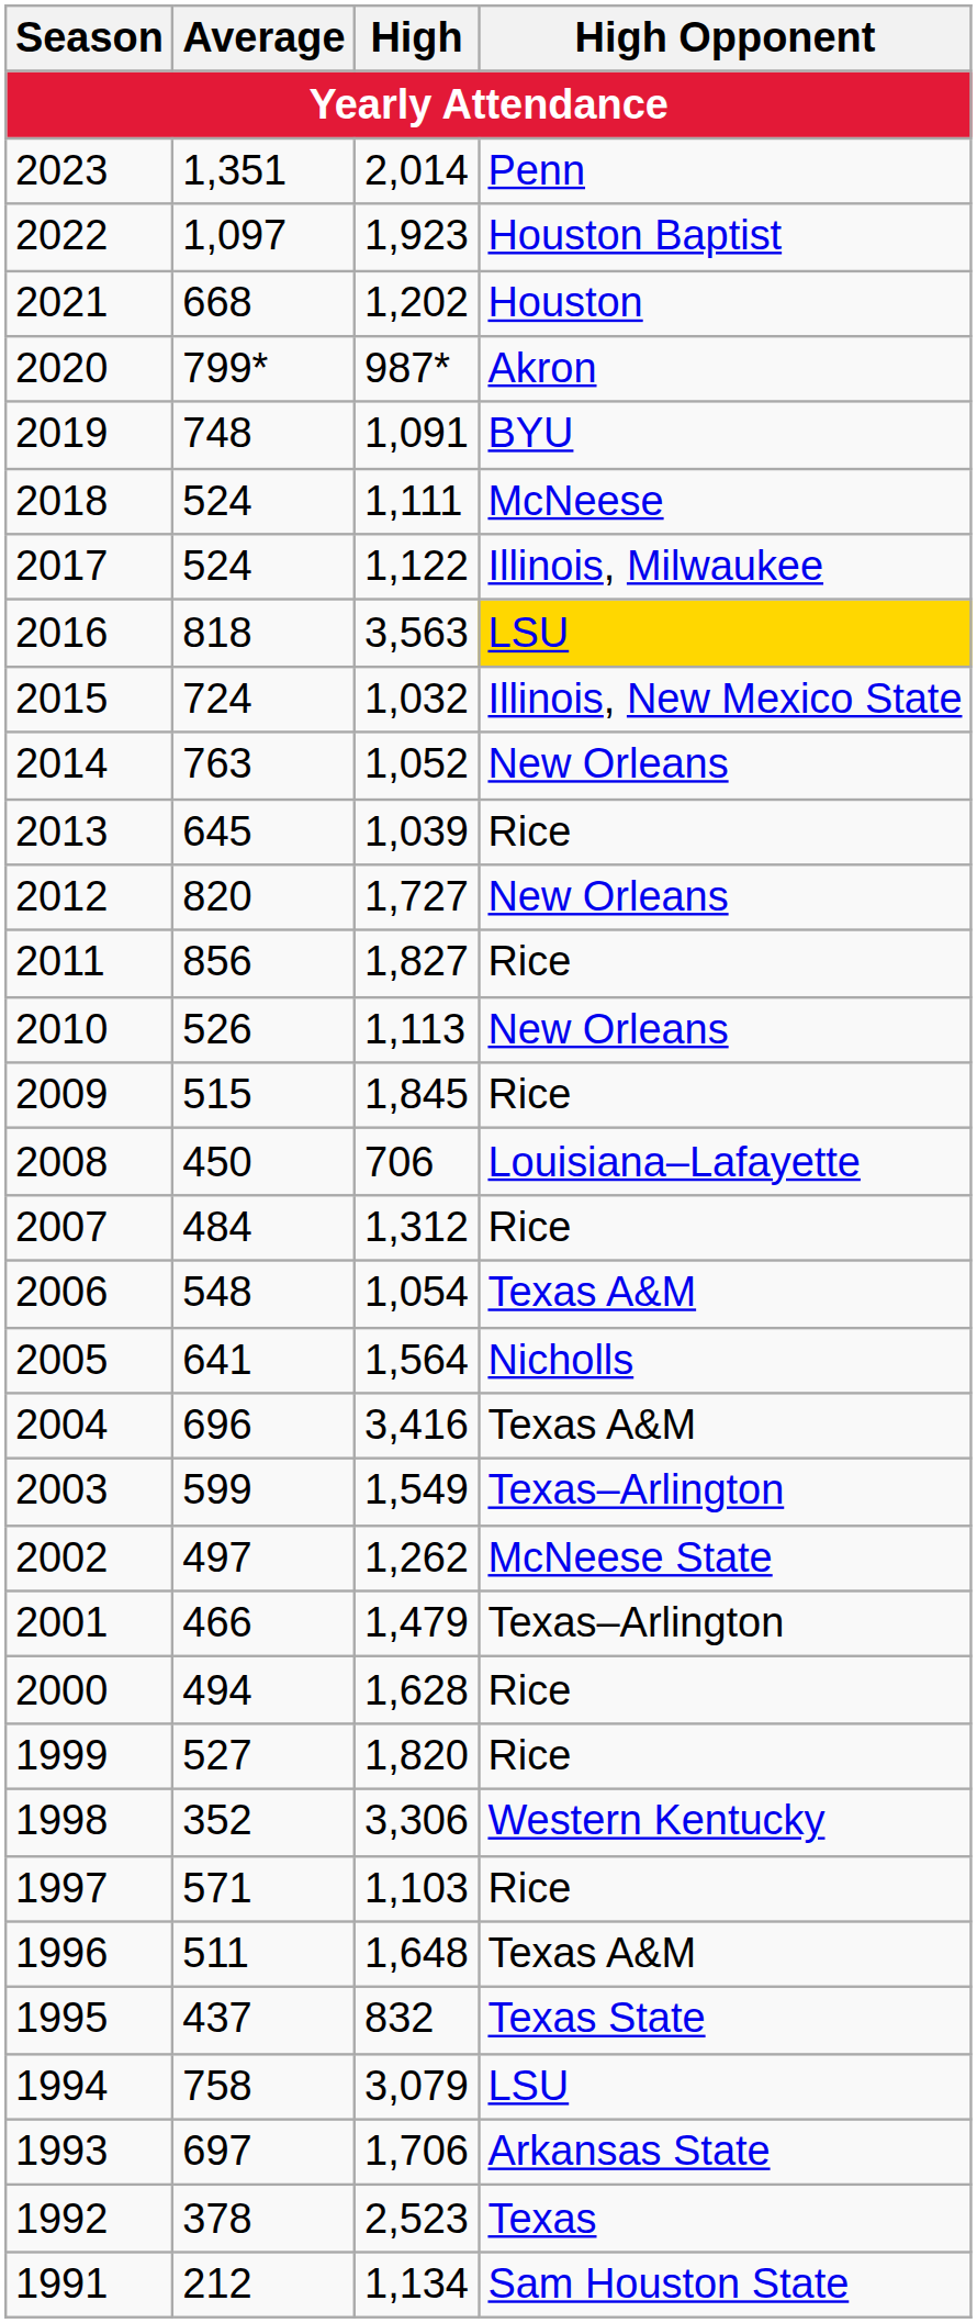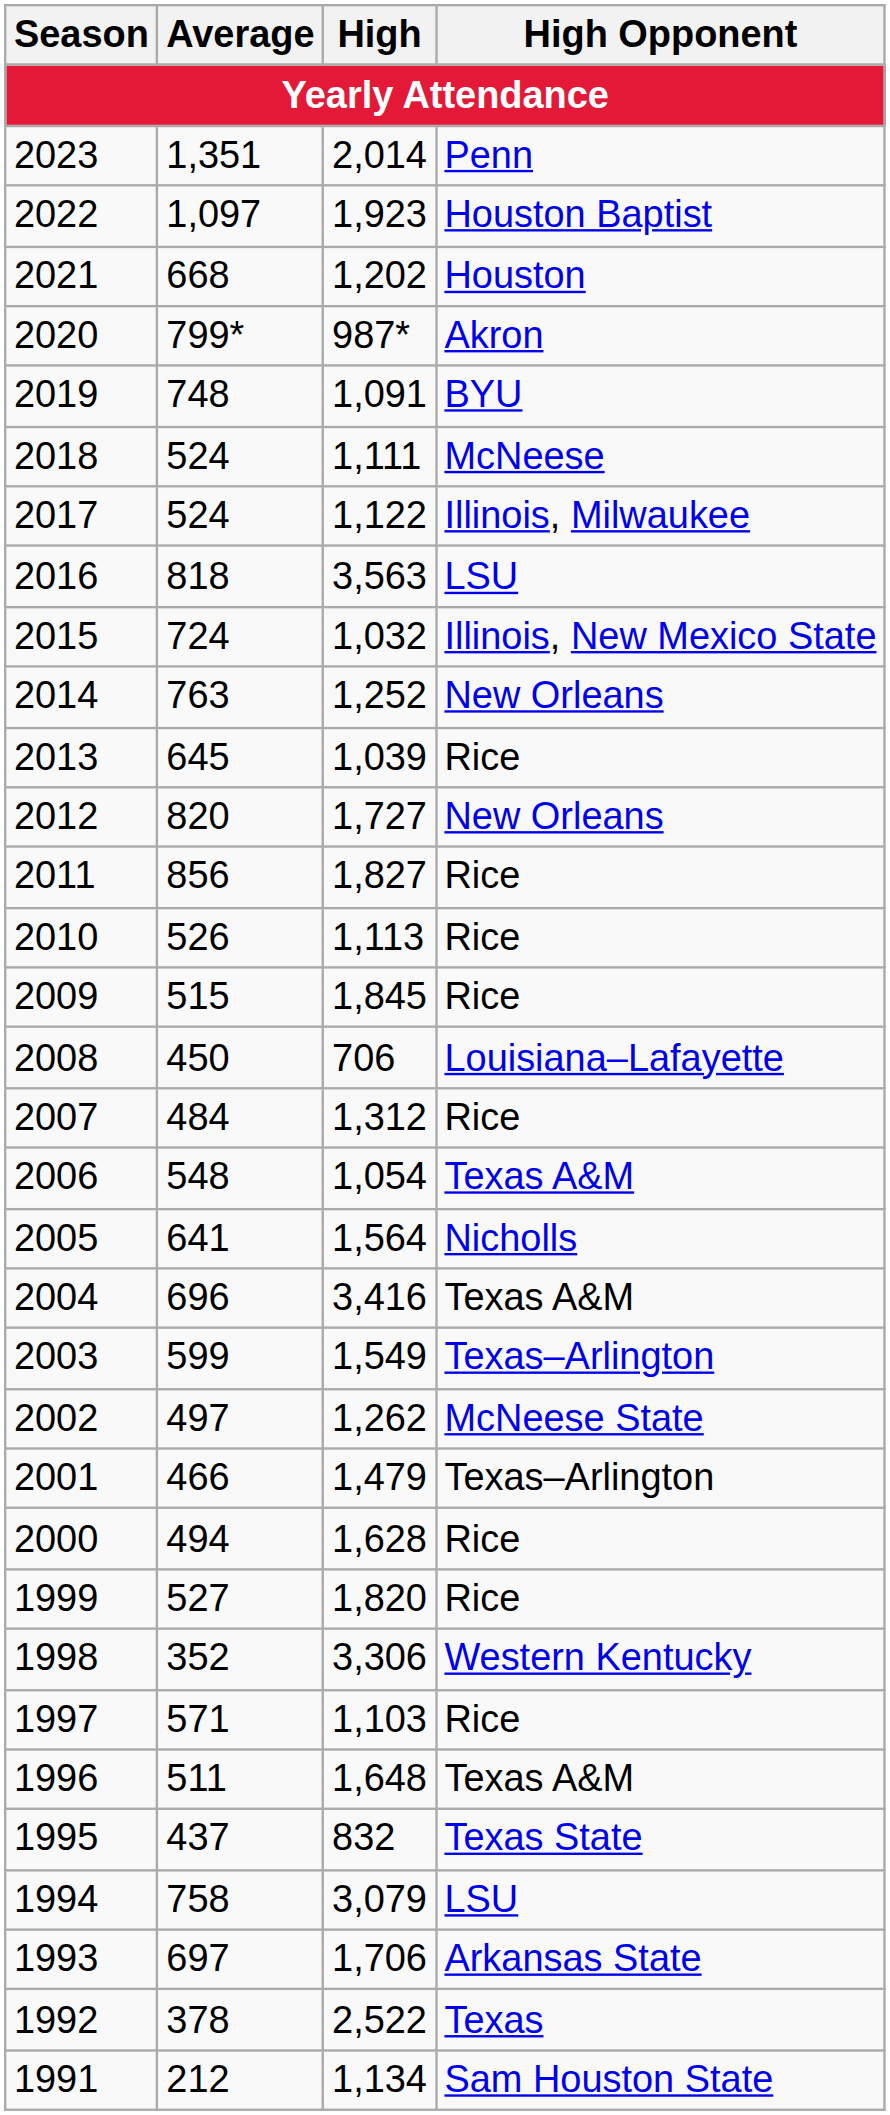 <table class="wikitable sortable">
 <tr>
 <th>Season</th>
 <th>Average</th>
 <th>High</th>
 <th>High Opponent</th>
 </tr>
 <tr>
 <th colspan=4 style="background:#E31937; color:#FFFFFF;">Yearly Attendance</th>
 </tr>
 <tr>
 <td>2023</td>
 <td>1,351</td>
 <td>2,014</td>
 <td><a href='#'>Penn</a></td>
 </tr>
 <tr>
 <td>2022</td>
 <td>1,097</td>
 <td>1,923</td>
 <td><a href='#'>Houston Baptist</a></td>
 </tr>
 <tr>
 <td>2021</td>
 <td>668</td>
 <td>1,202</td>
 <td><a href='#'>Houston</a></td>
 </tr>
 <tr>
 <td>2020</td>
 <td>799*</td>
 <td>987*</td>
 <td><a href='#'>Akron</a></td>
 </tr>
 <tr>
 <td>2019</td>
 <td>748</td>
 <td>1,091</td>
 <td><a href='#'>BYU</a></td>
 </tr>
 <tr>
 <td>2018</td>
 <td>524</td>
 <td>1,111</td>
 <td><a href='#'>McNeese</a></td>
 </tr>
 <tr>
 <td>2017</td>
 <td>524</td>
 <td>1,122</td>
 <td><a href='#'>Illinois</a>, <a href='#'>Milwaukee</a></td>
 </tr>
 <tr>
 <td>2016</td>
 <td>818</td>
 <td>3,563</td>
-<td style="background: gold;"><a href='#'>LSU</a></td>
+<td><a href='#'>LSU</a></td>
 </tr>
 <tr>
 <td>2015</td>
 <td>724</td>
 <td>1,032</td>
 <td><a href='#'>Illinois</a>, <a href='#'>New Mexico State</a></td>
 </tr>
 <tr>
 <td>2014</td>
 <td>763</td>
-<td>1,052</td>
+<td>1,252</td>
 <td><a href='#'>New Orleans</a></td>
 </tr>
 <tr>
 <td>2013</td>
 <td>645</td>
 <td>1,039</td>
 <td>Rice</td>
 </tr>
 <tr>
 <td>2012</td>
 <td>820</td>
 <td>1,727</td>
 <td><a href='#'>New Orleans</a></td>
 </tr>
 <tr>
 <td>2011</td>
 <td>856</td>
 <td>1,827</td>
 <td>Rice</td>
 </tr>
 <tr>
 <td>2010</td>
 <td>526</td>
 <td>1,113</td>
-<td><a href='#'>New Orleans</a></td>
+<td>Rice</td>
 </tr>
 <tr>
 <td>2009</td>
 <td>515</td>
 <td>1,845</td>
 <td>Rice</td>
 </tr>
 <tr>
 <td>2008</td>
 <td>450</td>
 <td>706</td>
 <td><a href='#'>Louisiana–Lafayette</a></td>
 </tr>
 <tr>
 <td>2007</td>
 <td>484</td>
 <td>1,312</td>
 <td>Rice</td>
 </tr>
 <tr>
 <td>2006</td>
 <td>548</td>
 <td>1,054</td>
 <td><a href='#'>Texas A&M</a></td>
 </tr>
 <tr>
 <td>2005</td>
 <td>641</td>
 <td>1,564</td>
 <td><a href='#'>Nicholls</a></td>
 </tr>
 <tr>
 <td>2004</td>
 <td>696</td>
 <td>3,416</td>
 <td>Texas A&M</td>
 </tr>
 <tr>
 <td>2003</td>
 <td>599</td>
 <td>1,549</td>
 <td><a href='#'>Texas–Arlington</a></td>
 </tr>
 <tr>
 <td>2002</td>
 <td>497</td>
 <td>1,262</td>
 <td><a href='#'>McNeese State</a></td>
 </tr>
 <tr>
 <td>2001</td>
 <td>466</td>
 <td>1,479</td>
 <td>Texas–Arlington</td>
 </tr>
 <tr>
 <td>2000</td>
 <td>494</td>
 <td>1,628</td>
 <td>Rice</td>
 </tr>
 <tr>
 <td>1999</td>
 <td>527</td>
 <td>1,820</td>
 <td>Rice</td>
 </tr>
 <tr>
 <td>1998</td>
 <td>352</td>
 <td>3,306</td>
 <td><a href='#'>Western Kentucky</a></td>
 </tr>
 <tr>
 <td>1997</td>
 <td>571</td>
 <td>1,103</td>
 <td>Rice</td>
 </tr>
 <tr>
 <td>1996</td>
 <td>511</td>
 <td>1,648</td>
 <td>Texas A&M</td>
 </tr>
 <tr>
 <td>1995</td>
 <td>437</td>
 <td>832</td>
 <td><a href='#'>Texas State</a></td>
 </tr>
 <tr>
 <td>1994</td>
 <td>758</td>
 <td>3,079</td>
 <td><a href='#'>LSU</a></td>
 </tr>
 <tr>
 <td>1993</td>
 <td>697</td>
 <td>1,706</td>
 <td><a href='#'>Arkansas State</a></td>
 </tr>
 <tr>
 <td>1992</td>
 <td>378</td>
-<td>2,523</td>
+<td>2,522</td>
 <td><a href='#'>Texas</a></td>
 </tr>
 <tr>
 <td>1991</td>
 <td>212</td>
 <td>1,134</td>
 <td><a href='#'>Sam Houston State</a></td>
 </tr>
 </table>
